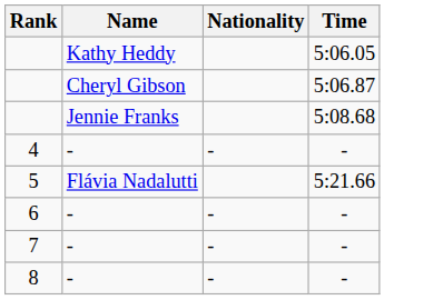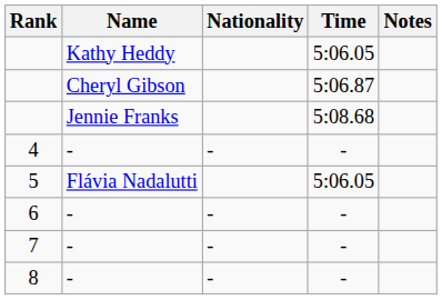 <table class="wikitable sortable" style="text-align:center">
 <tr>
 <th>Rank</th>
 <th>Name</th>
 <th>Nationality</th>
 <th>Time</th>
+<th>Notes</th>
 </tr>
 <tr>
 <td></td>
 <td align=left><a href='#'>Kathy Heddy</a></td>
 <td align=left></td>
 <td>5:06.05</td>
+<td></td>
 </tr>
 <tr>
 <td></td>
 <td align=left><a href='#'>Cheryl Gibson</a></td>
 <td align=left></td>
 <td>5:06.87</td>
+<td></td>
 </tr>
 <tr>
 <td></td>
 <td align=left><a href='#'>Jennie Franks</a></td>
 <td align=left></td>
 <td>5:08.68</td>
+<td></td>
 </tr>
 <tr>
 <td>4</td>
 <td align=left>-</td>
 <td align=left>-</td>
 <td>-</td>
+<td></td>
 </tr>
 <tr>
 <td>5</td>
 <td align=left><a href='#'>Flávia Nadalutti</a></td>
 <td align=left></td>
-<td>5:21.66</td>
+<td>5:06.05</td>
+<td></td>
 </tr>
 <tr>
 <td>6</td>
 <td align=left>-</td>
 <td align=left>-</td>
 <td>-</td>
+<td></td>
 </tr>
 <tr>
 <td>7</td>
 <td align=left>-</td>
 <td align=left>-</td>
 <td>-</td>
+<td></td>
 </tr>
 <tr>
 <td>8</td>
 <td align=left>-</td>
 <td align=left>-</td>
 <td>-</td>
+<td></td>
 </tr>
 </table>
